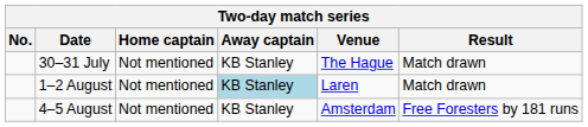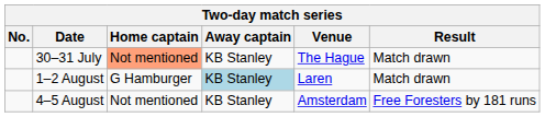 <table class="wikitable">
 <tr>
 <th colspan="9">Two-day match series</th>
 </tr>
 <tr>
 <th>No.</th>
 <th>Date</th>
 <th>Home captain</th>
 <th>Away captain</th>
 <th>Venue</th>
 <th>Result</th>
 </tr>
 <tr>
 <td></td>
 <td>30–31 July</td>
-<td>Not mentioned</td>
+<td style="background: lightsalmon;">Not mentioned</td>
 <td>KB Stanley</td>
 <td><a href='#'>The Hague</a></td>
 <td>Match drawn</td>
 </tr>
 <tr>
 <td></td>
 <td>1–2 August</td>
-<td>Not mentioned</td>
+<td>G Hamburger</td>
 <td style="background: lightblue;">KB Stanley</td>
 <td><a href='#'>Laren</a></td>
 <td>Match drawn</td>
 </tr>
 <tr>
 <td></td>
 <td>4–5 August</td>
 <td>Not mentioned</td>
 <td>KB Stanley</td>
 <td><a href='#'>Amsterdam</a></td>
 <td><a href='#'>Free Foresters</a> by 181 runs</td>
 </tr>
 </table>
